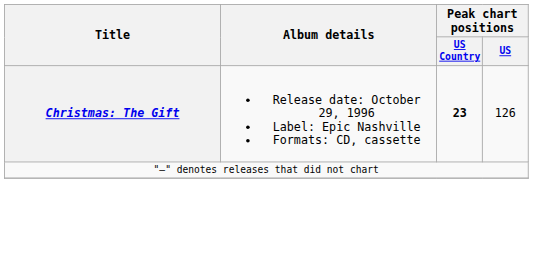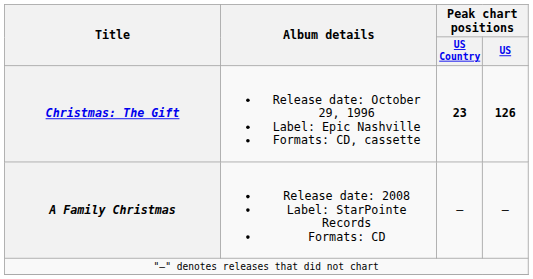 <table class="wikitable plainrowheaders" style="text-align:center;">
 <tr>
 <th rowspan="2" style="width:18em;">Title</th>
 <th rowspan="2" style="width:18em;">Album details</th>
 <th colspan="2">Peak chart<br>positions</th>
 </tr>
 <tr style="font-size:smaller;">
 <th width="45"><a href='#'>US Country</a><br></th>
 <th width="45"><a href='#'>US</a><br></th>
 </tr>
 <tr>
 <th scope="row"><em><a href='#'>Christmas: The Gift</a></em></th>
 <td><br><ul><li>Release date: October 29, 1996</li><li>Label: Epic Nashville</li><li>Formats: CD, cassette</li></ul></td>
 <td><strong>23</strong></td>
-<td>126</td>
+<td><strong>126</strong></td>
+</tr>
+<tr>
+<th scope="row"><em>A Family Christmas</em></th>
+<td><br><ul><li>Release date: 2008</li><li>Label: StarPointe Records</li><li>Formats: CD</li></ul></td>
+<td>—</td>
+<td>—</td>
 </tr>
 <tr>
 <td colspan="4" style="font-size:8pt">"—" denotes releases that did not chart</td>
 </tr>
 <tr>
 </tr>
 </table>
